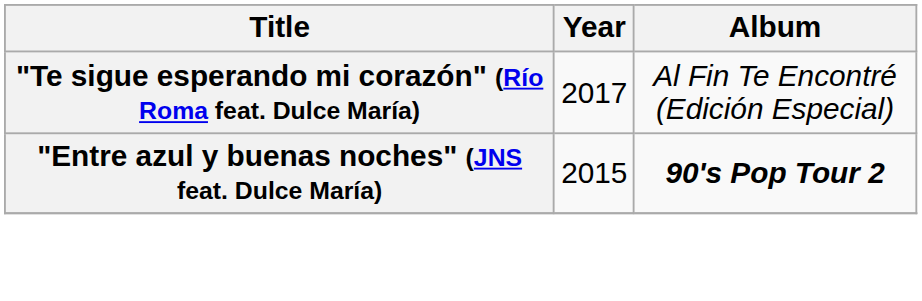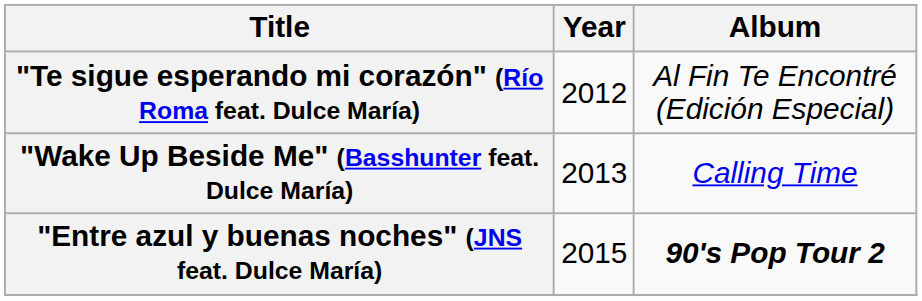 <table class="wikitable plainrowheaders" style="text-align:center;">
 <tr>
 <th scope="col" style="width:18em;">Title</th>
 <th scope="col" style="width:1em;">Year</th>
 <th scope="col" style="width:9em;">Album</th>
 </tr>
 <tr>
 <th scope="row">"Te sigue esperando mi corazón" <small>(<a href='#'>Río Roma</a> feat. Dulce María)</small></th>
-<td>2017</td>
+<td>2012</td>
 <td><em>Al Fin Te Encontré (Edición Especial)</em></td>
+</tr>
+<tr>
+<th scope="row">"Wake Up Beside Me" <small>(<a href='#'>Basshunter</a> feat. Dulce María)</small></th>
+<td>2013</td>
+<td><em><a href='#'>Calling Time</a></em></td>
 </tr>
 <tr>
 <th scope="row">"Entre azul y buenas noches" <small>(<a href='#'>JNS</a> feat. Dulce María)</small></th>
 <td>2015</td>
 <td><strong><em>90's Pop Tour 2</em></strong></td>
 </tr>
 <tr>
 </tr>
 </table>
